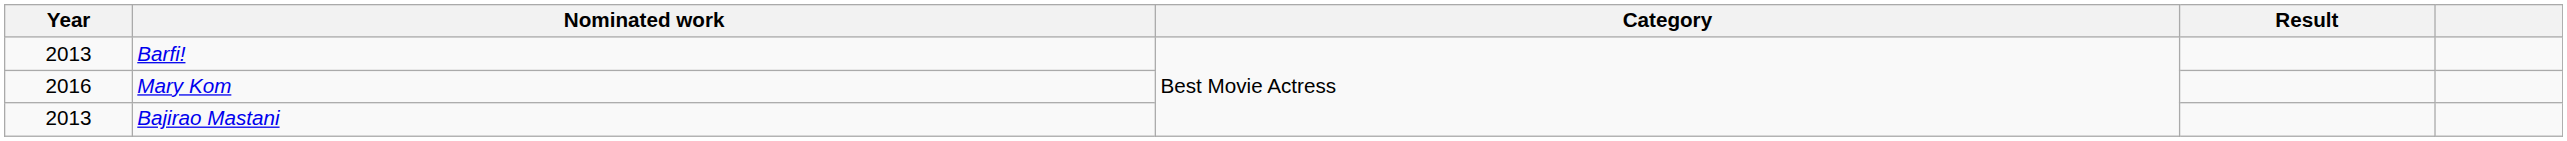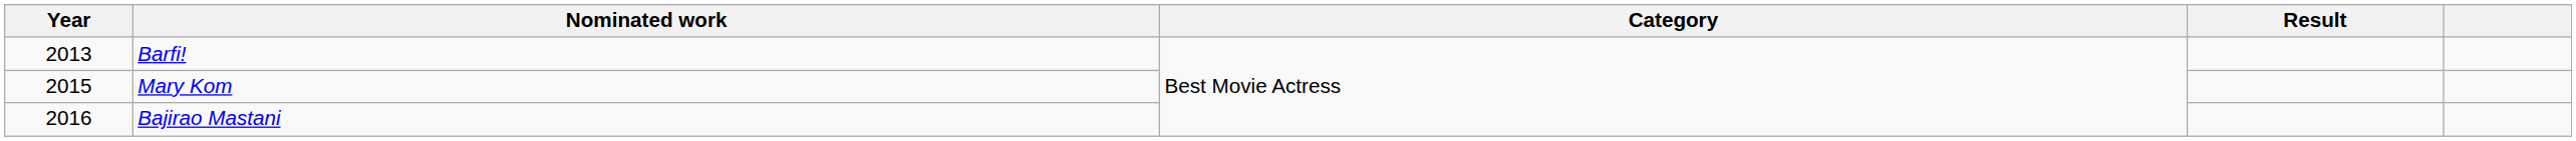 <table class="wikitable sortable" width=100%>
 <tr>
 <th width=5%>Year</th>
 <th width=40%>Nominated work</th>
 <th width=40%>Category</th>
 <th width=10%>Result</th>
 <th width=5%></th>
 </tr>
 <tr>
 <td style="text-align:center;">2013</td>
 <td style="text-align:left;"><em><a href='#'>Barfi!</a></em></td>
 <td rowspan="3">Best Movie Actress</td>
 <td></td>
 <td style="text-align:center;"></td>
 </tr>
 <tr>
-<td style="text-align:center;">2016</td>
+<td style="text-align:center;">2015</td>
 <td style="text-align:left;"><em><a href='#'>Mary Kom</a></em></td>
 <td></td>
 <td style="text-align:center;"></td>
 </tr>
 <tr>
-<td style="text-align:center;">2013</td>
+<td style="text-align:center;">2016</td>
 <td style="text-align:left;"><em><a href='#'>Bajirao Mastani</a></em></td>
 <td></td>
 <td style="text-align:center;"></td>
 </tr>
 </table>
